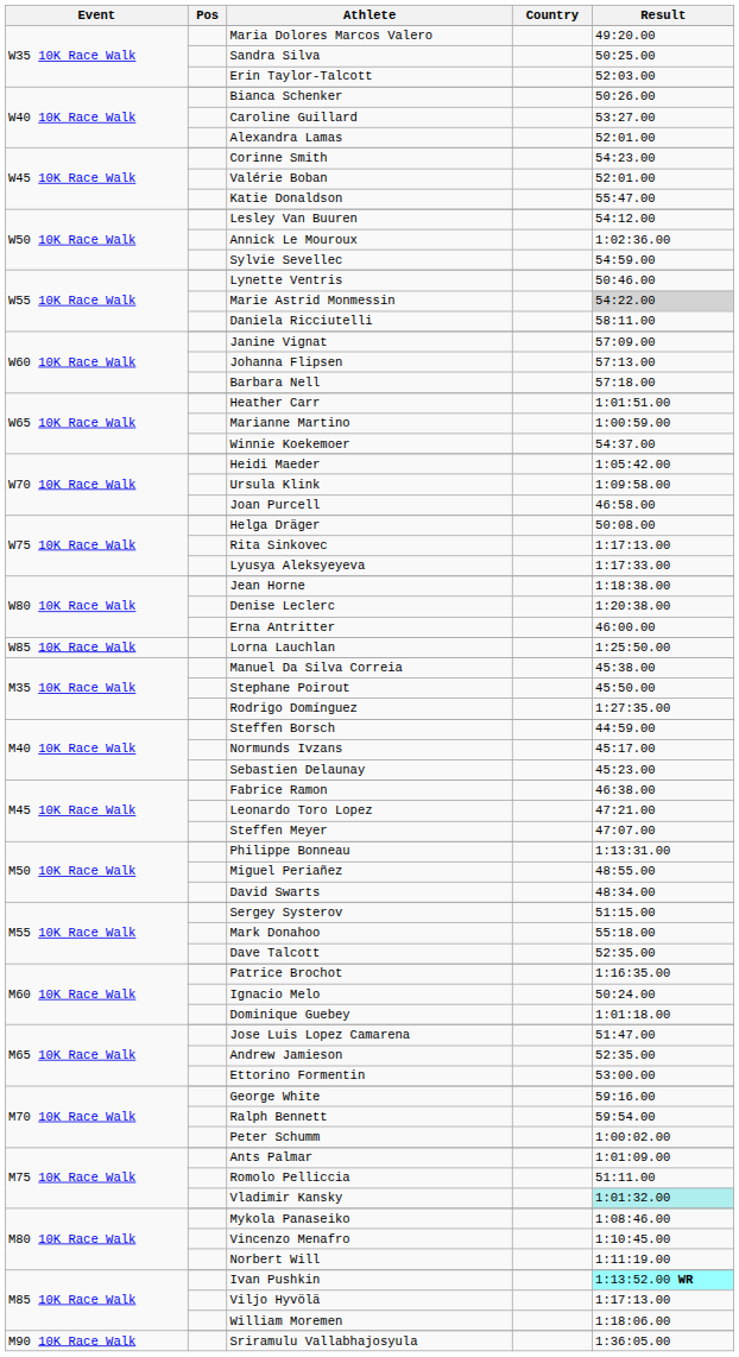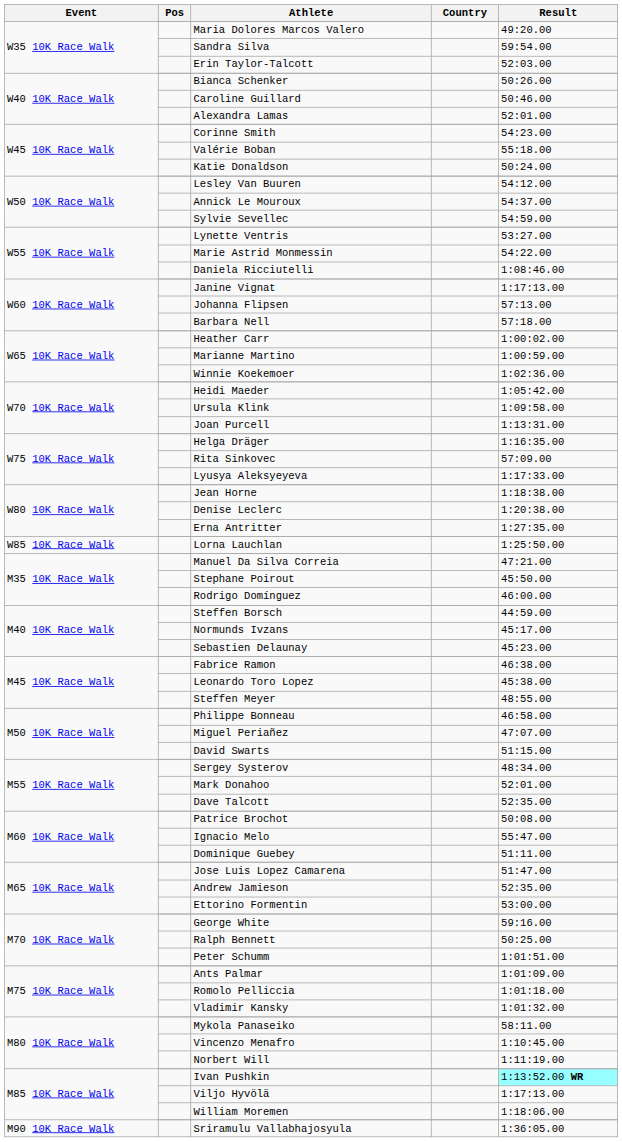 <table class="wikitable" style="width:60%;">
 <tr>
 <th>Event</th>
 <th>Pos</th>
 <th>Athlete</th>
 <th>Country</th>
 <th>Result</th>
 </tr>
 <tr>
 <td rowspan='4'>W35 <a href='#'>10K Race Walk</a></td>
 </tr>
 <tr>
 <td align=center></td>
 <td align=left>Maria Dolores Marcos Valero</td>
 <td align=left></td>
 <td>49:20.00</td>
 </tr>
 <tr>
 <td align=center></td>
 <td align=left>Sandra Silva</td>
 <td align=left></td>
-<td>50:25.00</td>
+<td>59:54.00</td>
 </tr>
 <tr>
 <td align=center></td>
 <td align=left>Erin Taylor-Talcott</td>
 <td align=left></td>
 <td>52:03.00</td>
 </tr>
 <tr>
 <td rowspan='4'>W40 <a href='#'>10K Race Walk</a></td>
 </tr>
 <tr>
 <td align=center></td>
 <td align=left>Bianca Schenker</td>
 <td align=left></td>
 <td>50:26.00</td>
 </tr>
 <tr>
 <td align=center></td>
 <td align=left>Caroline Guillard</td>
 <td align=left></td>
-<td>53:27.00</td>
+<td>50:46.00</td>
 </tr>
 <tr>
 <td align=center></td>
 <td align=left>Alexandra Lamas</td>
 <td align=left></td>
 <td>52:01.00</td>
 </tr>
 <tr>
 <td rowspan='4'>W45 <a href='#'>10K Race Walk</a></td>
 </tr>
 <tr>
 <td align=center></td>
 <td align=left>Corinne Smith</td>
 <td align=left></td>
 <td>54:23.00</td>
 </tr>
 <tr>
 <td align=center></td>
 <td align=left>Valérie Boban</td>
 <td align=left></td>
-<td>52:01.00</td>
+<td>55:18.00</td>
 </tr>
 <tr>
 <td align=center></td>
 <td align=left>Katie Donaldson</td>
 <td align=left></td>
-<td>55:47.00</td>
+<td>50:24.00</td>
 </tr>
 <tr>
 <td rowspan='4'>W50 <a href='#'>10K Race Walk</a></td>
 </tr>
 <tr>
 <td align=center></td>
 <td align=left>Lesley Van Buuren</td>
 <td align=left></td>
 <td>54:12.00</td>
 </tr>
 <tr>
 <td align=center></td>
 <td align=left>Annick Le Mouroux</td>
 <td align=left></td>
-<td>1:02:36.00</td>
+<td>54:37.00</td>
 </tr>
 <tr>
 <td align=center></td>
 <td align=left>Sylvie Sevellec</td>
 <td align=left></td>
 <td>54:59.00</td>
 </tr>
 <tr>
 <td rowspan='4'>W55 <a href='#'>10K Race Walk</a></td>
 </tr>
 <tr>
 <td align=center></td>
 <td align=left>Lynette Ventris</td>
 <td align=left></td>
-<td>50:46.00</td>
+<td>53:27.00</td>
 </tr>
 <tr>
 <td align=center></td>
 <td align=left>Marie Astrid Monmessin</td>
 <td align=left></td>
-<td style="background: lightgrey;">54:22.00</td>
+<td>54:22.00</td>
 </tr>
 <tr>
 <td align=center></td>
 <td align=left>Daniela Ricciutelli</td>
 <td align=left></td>
-<td>58:11.00</td>
+<td>1:08:46.00</td>
 </tr>
 <tr>
 <td rowspan='4'>W60 <a href='#'>10K Race Walk</a></td>
 </tr>
 <tr>
 <td align=center></td>
 <td align=left>Janine Vignat</td>
 <td align=left></td>
-<td>57:09.00</td>
+<td>1:17:13.00</td>
 </tr>
 <tr>
 <td align=center></td>
 <td align=left>Johanna Flipsen</td>
 <td align=left></td>
 <td>57:13.00</td>
 </tr>
 <tr>
 <td align=center></td>
 <td align=left>Barbara Nell</td>
 <td align=left></td>
 <td>57:18.00</td>
 </tr>
 <tr>
 <td rowspan='4'>W65 <a href='#'>10K Race Walk</a></td>
 </tr>
 <tr>
 <td align=center></td>
 <td align=left>Heather Carr</td>
 <td align=left></td>
-<td>1:01:51.00</td>
+<td>1:00:02.00</td>
 </tr>
 <tr>
 <td align=center></td>
 <td align=left>Marianne Martino</td>
 <td align=left></td>
 <td>1:00:59.00</td>
 </tr>
 <tr>
 <td align=center></td>
 <td align=left>Winnie Koekemoer</td>
 <td align=left></td>
-<td>54:37.00</td>
+<td>1:02:36.00</td>
 </tr>
 <tr>
 <td rowspan='4'>W70 <a href='#'>10K Race Walk</a></td>
 </tr>
 <tr>
 <td align=center></td>
 <td align=left>Heidi Maeder</td>
 <td align=left></td>
 <td>1:05:42.00</td>
 </tr>
 <tr>
 <td align=center></td>
 <td align=left>Ursula Klink</td>
 <td align=left></td>
 <td>1:09:58.00</td>
 </tr>
 <tr>
 <td align=center></td>
 <td align=left>Joan Purcell</td>
 <td align=left></td>
-<td>46:58.00</td>
+<td>1:13:31.00</td>
 </tr>
 <tr>
 <td rowspan='4'>W75 <a href='#'>10K Race Walk</a></td>
 </tr>
 <tr>
 <td align=center></td>
 <td align=left>Helga Dräger</td>
 <td align=left></td>
-<td>50:08.00</td>
+<td>1:16:35.00</td>
 </tr>
 <tr>
 <td align=center></td>
 <td align=left>Rita Sinkovec</td>
 <td align=left></td>
-<td>1:17:13.00</td>
+<td>57:09.00</td>
 </tr>
 <tr>
 <td align=center></td>
 <td align=left>Lyusya Aleksyeyeva</td>
 <td align=left></td>
 <td>1:17:33.00</td>
 </tr>
 <tr>
 <td rowspan='4'>W80 <a href='#'>10K Race Walk</a></td>
 </tr>
 <tr>
 <td align=center></td>
 <td align=left>Jean Horne</td>
 <td align=left></td>
 <td>1:18:38.00</td>
 </tr>
 <tr>
 <td align=center></td>
 <td align=left>Denise Leclerc</td>
 <td align=left></td>
 <td>1:20:38.00</td>
 </tr>
 <tr>
 <td align=center></td>
 <td align=left>Erna Antritter</td>
 <td align=left></td>
-<td>46:00.00</td>
+<td>1:27:35.00</td>
 </tr>
 <tr>
 <td rowspan='2'>W85 <a href='#'>10K Race Walk</a></td>
 </tr>
 <tr>
 <td align=center></td>
 <td align=left>Lorna Lauchlan</td>
 <td align=left></td>
 <td>1:25:50.00</td>
 </tr>
 <tr>
 <td rowspan='4'>M35 <a href='#'>10K Race Walk</a></td>
 </tr>
 <tr>
 <td align=center></td>
 <td align=left>Manuel Da Silva Correia</td>
 <td align=left></td>
-<td>45:38.00</td>
+<td>47:21.00</td>
 </tr>
 <tr>
 <td align=center></td>
 <td align=left>Stephane Poirout</td>
 <td align=left></td>
 <td>45:50.00</td>
 </tr>
 <tr>
 <td align=center></td>
 <td align=left>Rodrigo Domínguez</td>
 <td align=left></td>
-<td>1:27:35.00</td>
+<td>46:00.00</td>
 </tr>
 <tr>
 <td rowspan='4'>M40 <a href='#'>10K Race Walk</a></td>
 </tr>
 <tr>
 <td align=center></td>
 <td align=left>Steffen Borsch</td>
 <td align=left></td>
 <td>44:59.00</td>
 </tr>
 <tr>
 <td align=center></td>
 <td align=left>Normunds Ivzans</td>
 <td align=left></td>
 <td>45:17.00</td>
 </tr>
 <tr>
 <td align=center></td>
 <td align=left>Sebastien Delaunay</td>
 <td align=left></td>
 <td>45:23.00</td>
 </tr>
 <tr>
 <td rowspan='4'>M45 <a href='#'>10K Race Walk</a></td>
 </tr>
 <tr>
 <td align=center></td>
 <td align=left>Fabrice Ramon</td>
 <td align=left></td>
 <td>46:38.00</td>
 </tr>
 <tr>
 <td align=center></td>
 <td align=left>Leonardo Toro Lopez</td>
 <td align=left></td>
-<td>47:21.00</td>
+<td>45:38.00</td>
 </tr>
 <tr>
 <td align=center></td>
 <td align=left>Steffen Meyer</td>
 <td align=left></td>
-<td>47:07.00</td>
+<td>48:55.00</td>
 </tr>
 <tr>
 <td rowspan='4'>M50 <a href='#'>10K Race Walk</a></td>
 </tr>
 <tr>
 <td align=center></td>
 <td align=left>Philippe Bonneau</td>
 <td align=left></td>
-<td>1:13:31.00</td>
+<td>46:58.00</td>
 </tr>
 <tr>
 <td align=center></td>
 <td align=left>Miguel Periañez</td>
 <td align=left></td>
-<td>48:55.00</td>
+<td>47:07.00</td>
 </tr>
 <tr>
 <td align=center></td>
 <td align=left>David Swarts</td>
 <td align=left></td>
-<td>48:34.00</td>
+<td>51:15.00</td>
 </tr>
 <tr>
 <td rowspan='4'>M55 <a href='#'>10K Race Walk</a></td>
 </tr>
 <tr>
 <td align=center></td>
 <td align=left>Sergey Systerov</td>
 <td align=left></td>
-<td>51:15.00</td>
+<td>48:34.00</td>
 </tr>
 <tr>
 <td align=center></td>
 <td align=left>Mark Donahoo</td>
 <td align=left></td>
-<td>55:18.00</td>
+<td>52:01.00</td>
 </tr>
 <tr>
 <td align=center></td>
 <td align=left>Dave Talcott</td>
 <td align=left></td>
 <td>52:35.00</td>
 </tr>
 <tr>
 <td rowspan='4'>M60 <a href='#'>10K Race Walk</a></td>
 </tr>
 <tr>
 <td align=center></td>
 <td align=left>Patrice Brochot</td>
 <td align=left></td>
-<td>1:16:35.00</td>
+<td>50:08.00</td>
 </tr>
 <tr>
 <td align=center></td>
 <td align=left>Ignacio Melo</td>
 <td align=left></td>
-<td>50:24.00</td>
+<td>55:47.00</td>
 </tr>
 <tr>
 <td align=center></td>
 <td align=left>Dominique Guebey</td>
 <td align=left></td>
-<td>1:01:18.00</td>
+<td>51:11.00</td>
 </tr>
 <tr>
 <td rowspan='4'>M65 <a href='#'>10K Race Walk</a></td>
 </tr>
 <tr>
 <td align=center></td>
 <td align=left>Jose Luis Lopez Camarena</td>
 <td align=left></td>
 <td>51:47.00</td>
 </tr>
 <tr>
 <td align=center></td>
 <td align=left>Andrew Jamieson</td>
 <td align=left></td>
 <td>52:35.00</td>
 </tr>
 <tr>
 <td align=center></td>
 <td align=left>Ettorino Formentin</td>
 <td align=left></td>
 <td>53:00.00</td>
 </tr>
 <tr>
 <td rowspan='4'>M70 <a href='#'>10K Race Walk</a></td>
 </tr>
 <tr>
 <td align=center></td>
 <td align=left>George White</td>
 <td align=left></td>
 <td>59:16.00</td>
 </tr>
 <tr>
 <td align=center></td>
 <td align=left>Ralph Bennett</td>
 <td align=left></td>
-<td>59:54.00</td>
+<td>50:25.00</td>
 </tr>
 <tr>
 <td align=center></td>
 <td align=left>Peter Schumm</td>
 <td align=left></td>
-<td>1:00:02.00</td>
+<td>1:01:51.00</td>
 </tr>
 <tr>
 <td rowspan='4'>M75 <a href='#'>10K Race Walk</a></td>
 </tr>
 <tr>
 <td align=center></td>
 <td align=left>Ants Palmar</td>
 <td align=left></td>
 <td>1:01:09.00</td>
 </tr>
 <tr>
 <td align=center></td>
 <td align=left>Romolo Pelliccia</td>
 <td align=left></td>
-<td>51:11.00</td>
+<td>1:01:18.00</td>
 </tr>
 <tr>
 <td align=center></td>
 <td align=left>Vladimir Kansky</td>
 <td align=left></td>
-<td style="background: paleturquoise;">1:01:32.00</td>
+<td>1:01:32.00</td>
 </tr>
 <tr>
 <td rowspan='4'>M80 <a href='#'>10K Race Walk</a></td>
 </tr>
 <tr>
 <td align=center></td>
 <td align=left>Mykola Panaseiko</td>
 <td align=left></td>
-<td>1:08:46.00</td>
+<td>58:11.00</td>
 </tr>
 <tr>
 <td align=center></td>
 <td align=left>Vincenzo Menafro</td>
 <td align=left></td>
 <td>1:10:45.00</td>
 </tr>
 <tr>
 <td align=center></td>
 <td align=left>Norbert Will</td>
 <td align=left></td>
 <td>1:11:19.00</td>
 </tr>
 <tr>
 <td rowspan='4'>M85 <a href='#'>10K Race Walk</a></td>
 </tr>
 <tr>
 <td align=center></td>
 <td align=left>Ivan Pushkin</td>
 <td align=left></td>
 <td bgcolor=#97ffff>1:13:52.00 <strong>WR</strong></td>
 </tr>
 <tr>
 <td align=center></td>
 <td align=left>Viljo Hyvölä</td>
 <td align=left></td>
 <td>1:17:13.00</td>
 </tr>
 <tr>
 <td align=center></td>
 <td align=left>William Moremen</td>
 <td align=left></td>
 <td>1:18:06.00</td>
 </tr>
 <tr>
 <td rowspan='2'>M90 <a href='#'>10K Race Walk</a></td>
 </tr>
 <tr>
 <td align=center></td>
 <td align=left>Sriramulu Vallabhajosyula</td>
 <td align=left></td>
 <td>1:36:05.00</td>
 </tr>
 </table>
